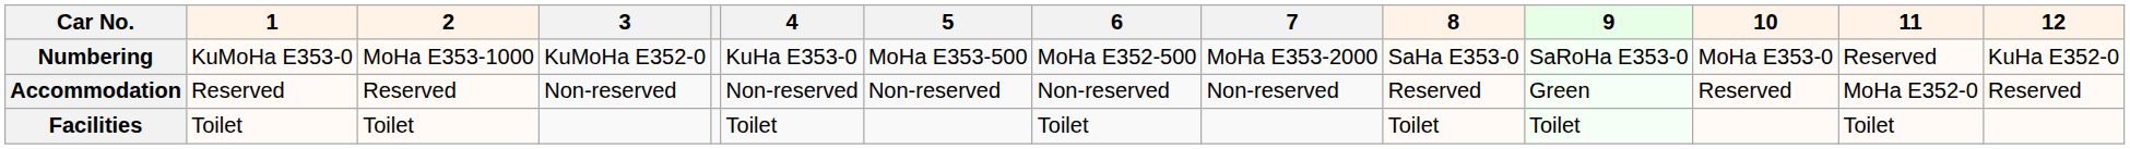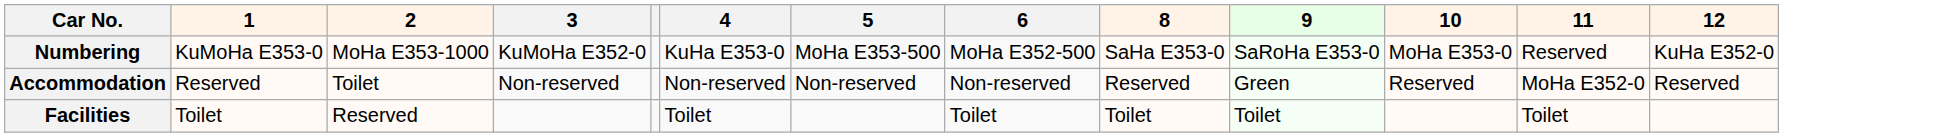 <table class="wikitable">
 <tr>
 <th>Car No.</th>
 <th style="background: #FFF2E6">1</th>
 <th style="background: #FFF2E6">2</th>
 <th>3</th>
 <th></th>
 <th>4</th>
 <th>5</th>
 <th>6</th>
-<th>7</th>
 <th style="background: #FFF2E6">8</th>
 <th style="background: #E6FFE6">9</th>
 <th style="background: #FFF2E6">10</th>
 <th style="background: #FFF2E6">11</th>
 <th style="background: #FFF2E6">12</th>
 </tr>
 <tr>
 <th>Numbering</th>
 <td style="background: #FFFAF5">KuMoHa E353-0</td>
 <td style="background: #FFFAF5">MoHa E353-1000</td>
 <td>KuMoHa E352-0</td>
 <td></td>
 <td>KuHa E353-0</td>
 <td>MoHa E353-500</td>
 <td>MoHa E352-500</td>
-<td>MoHa E353-2000</td>
 <td style="background: #FFFAF5">SaHa E353-0</td>
 <td style="background: #F5FFF5">SaRoHa E353-0</td>
 <td style="background: #FFFAF5">MoHa E353-0</td>
 <td style="background: #FFFAF5">Reserved</td>
 <td style="background: #FFFAF5">KuHa E352-0</td>
 </tr>
 <tr>
 <th>Accommodation</th>
 <td style="background: #FFFAF5">Reserved</td>
-<td style="background: #FFFAF5">Reserved</td>
+<td style="background: #FFFAF5">Toilet</td>
 <td>Non-reserved</td>
 <td></td>
-<td>Non-reserved</td>
 <td>Non-reserved</td>
 <td>Non-reserved</td>
 <td>Non-reserved</td>
 <td style="background: #FFFAF5">Reserved</td>
 <td style="background: #F5FFF5">Green</td>
 <td style="background: #FFFAF5">Reserved</td>
 <td style="background: #FFFAF5">MoHa E352-0</td>
 <td style="background: #FFFAF5">Reserved</td>
 </tr>
 <tr>
 <th>Facilities</th>
 <td style="background: #FFFAF5">Toilet</td>
-<td style="background: #FFFAF5">Toilet</td>
+<td style="background: #FFFAF5">Reserved</td>
 <td></td>
 <td></td>
 <td>Toilet</td>
 <td></td>
 <td>Toilet</td>
-<td></td>
 <td style="background: #FFFAF5">Toilet</td>
 <td style="background: #F5FFF5">Toilet</td>
 <td style="background: #FFFAF5"></td>
 <td style="background: #FFFAF5">Toilet</td>
 <td style="background: #FFFAF5"></td>
 </tr>
 </table>
